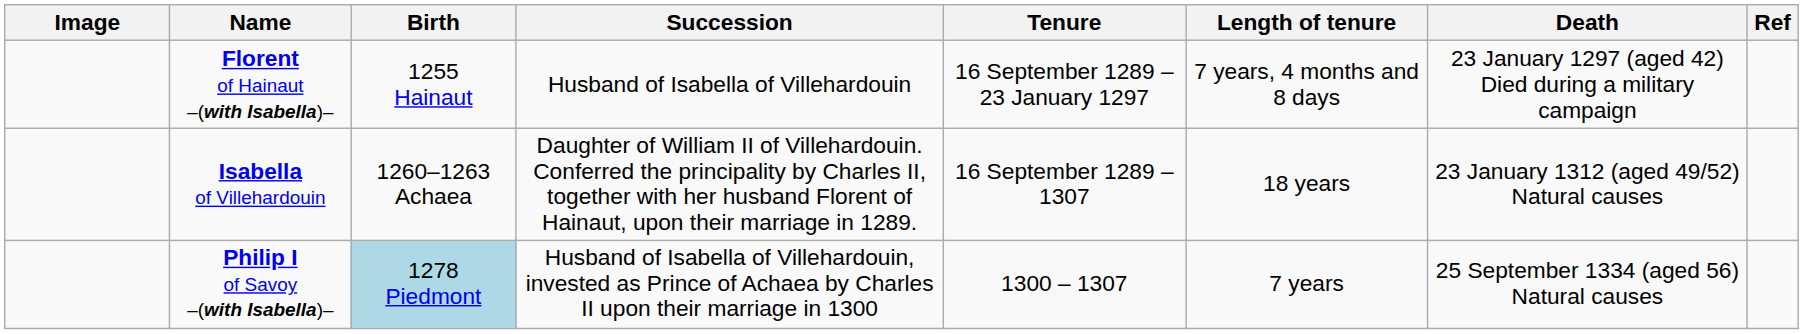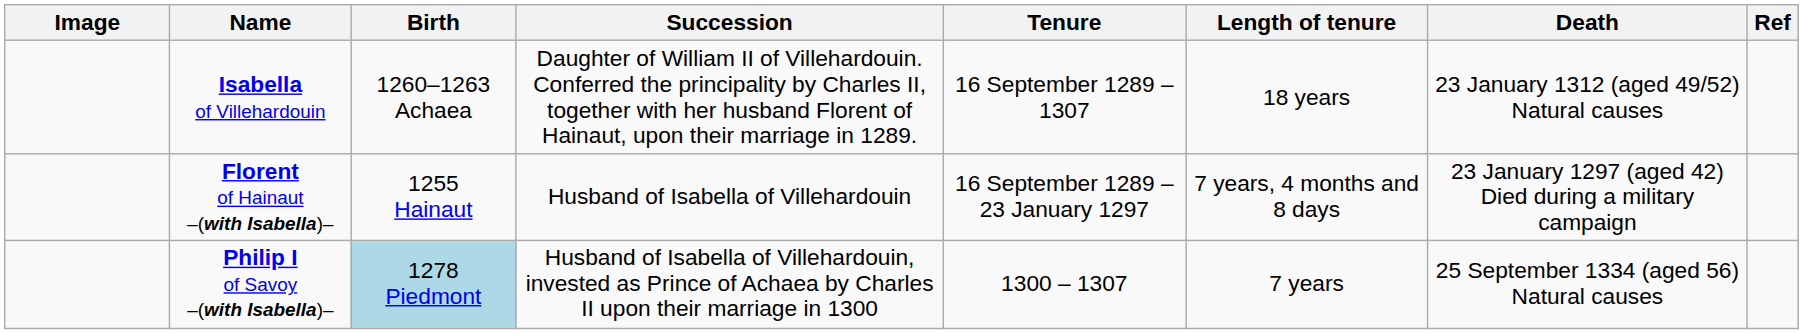 <table class="wikitable" style="width:100%; text-align:center;">
 <tr>
 <th width="100">Image</th>
 <th width="110">Name</th>
 <th width="100">Birth</th>
 <th width="270">Succession</th>
 <th width="150">Tenure</th>
 <th width="150">Length of tenure</th>
 <th width="200">Death</th>
 <th width="10">Ref</th>
 </tr>
 <tr>
 <td></td>
+<td><a href='#'><strong>Isabella</strong><br><small>of Villehardouin</small></a></td>
+<td>1260–1263<br>Achaea</td>
+<td>Daughter of William II of Villehardouin. Conferred the principality by Charles II, together with her husband Florent of Hainaut, upon their marriage in 1289.</td>
+<td>16 September 1289 –<br>1307</td>
+<td>18 years</td>
+<td>23 January 1312 (aged  49/52)<br>Natural causes</td>
+<td></td>
+</tr>
+<tr>
+<td></td>
 <td><a href='#'><strong>Florent</strong><br><small>of Hainaut</small></a><br><small>–(<strong><em>with Isabella</em></strong>)–</small></td>
 <td> 1255<br><a href='#'>Hainaut</a></td>
 <td>Husband of Isabella of Villehardouin</td>
 <td>16 September 1289 –<br>23 January 1297</td>
 <td>7 years, 4 months and 8 days</td>
 <td>23 January 1297 (aged  42)<br>Died during a military campaign</td>
-<td></td>
-</tr>
-<tr>
-<td></td>
-<td><a href='#'><strong>Isabella</strong><br><small>of Villehardouin</small></a></td>
-<td>1260–1263<br>Achaea</td>
-<td>Daughter of William II of Villehardouin. Conferred the principality by Charles II, together with her husband Florent of Hainaut, upon their marriage in 1289.</td>
-<td>16 September 1289 –<br>1307</td>
-<td>18 years</td>
-<td>23 January 1312 (aged  49/52)<br>Natural causes</td>
 <td></td>
 </tr>
 <tr>
 <td></td>
 <td><a href='#'><strong>Philip I</strong><br><small>of Savoy</small></a><br><small>–(<strong><em>with Isabella</em></strong>)–</small></td>
 <td style="background: lightblue;">1278<br><a href='#'>Piedmont</a></td>
 <td>Husband of Isabella of Villehardouin, invested as Prince of Achaea by Charles II upon their marriage in 1300</td>
 <td>1300 – 1307</td>
 <td>7 years</td>
 <td>25 September 1334 (aged  56)<br>Natural causes</td>
 <td></td>
 </tr>
 </table>
